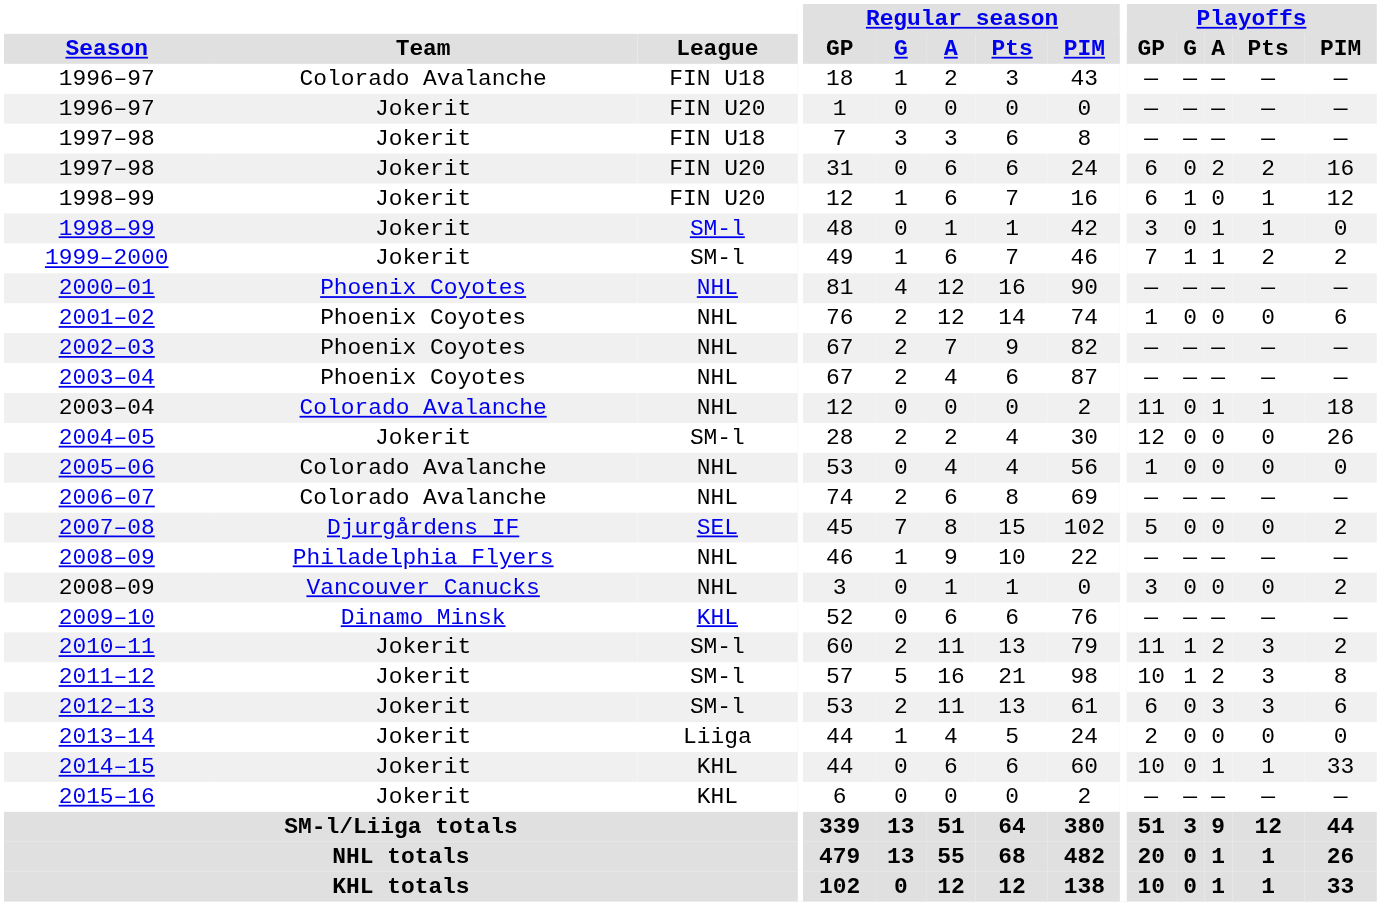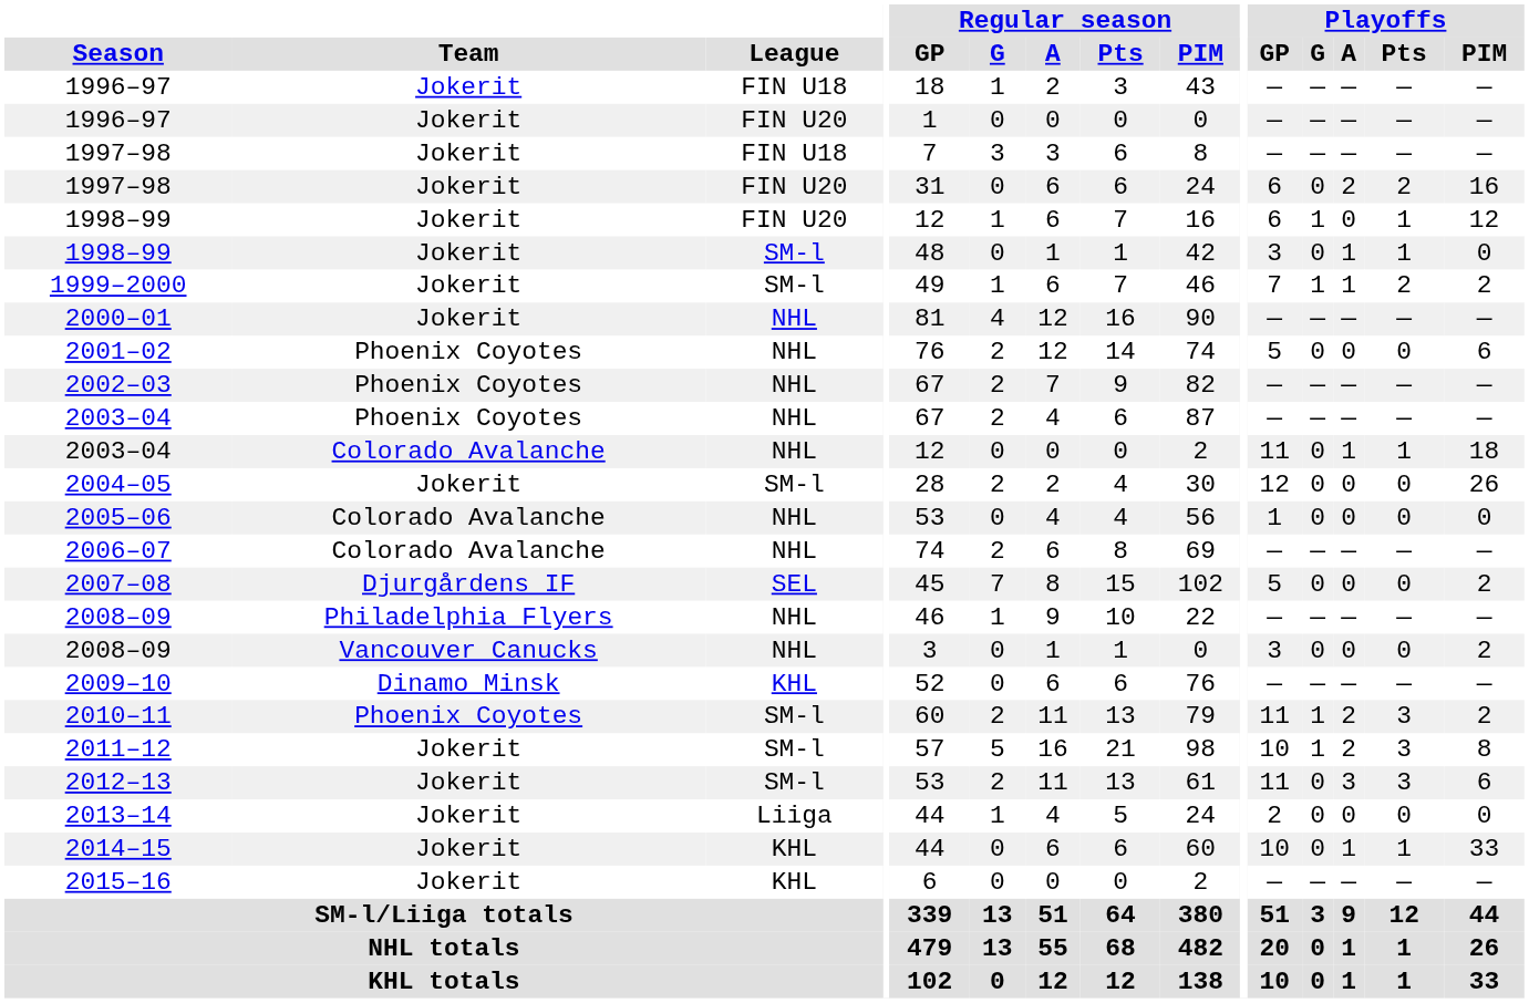 <table border="0" cellpadding="1" cellspacing="0" style="text-align:center; width:60em">
 <tr bgcolor="#e0e0e0">
 <th colspan="3"  bgcolor="#ffffff"></th>
 <th rowspan="99" bgcolor="#ffffff"></th>
 <th colspan="5"><a href='#'>Regular season</a></th>
 <th rowspan="99" bgcolor="#ffffff"></th>
 <th colspan="5"><a href='#'>Playoffs</a></th>
 </tr>
 <tr bgcolor="#e0e0e0">
 <th><a href='#'>Season</a></th>
 <th>Team</th>
 <th>League</th>
 <th>GP</th>
 <th><a href='#'>G</a></th>
 <th><a href='#'>A</a></th>
 <th><a href='#'>Pts</a></th>
 <th><a href='#'>PIM</a></th>
 <th>GP</th>
 <th>G</th>
 <th>A</th>
 <th>Pts</th>
 <th>PIM</th>
 </tr>
 <tr>
 <td>1996–97</td>
-<td>Colorado Avalanche</td>
+<td><a href='#'>Jokerit</a></td>
 <td>FIN U18</td>
 <td>18</td>
 <td>1</td>
 <td>2</td>
 <td>3</td>
 <td>43</td>
 <td>—</td>
 <td>—</td>
 <td>—</td>
 <td>—</td>
 <td>—</td>
 </tr>
 <tr bgcolor="#f0f0f0">
 <td>1996–97</td>
 <td>Jokerit</td>
 <td>FIN U20</td>
 <td>1</td>
 <td>0</td>
 <td>0</td>
 <td>0</td>
 <td>0</td>
 <td>—</td>
 <td>—</td>
 <td>—</td>
 <td>—</td>
 <td>—</td>
 </tr>
 <tr>
 <td>1997–98</td>
 <td>Jokerit</td>
 <td>FIN U18</td>
 <td>7</td>
 <td>3</td>
 <td>3</td>
 <td>6</td>
 <td>8</td>
 <td>—</td>
 <td>—</td>
 <td>—</td>
 <td>—</td>
 <td>—</td>
 </tr>
 <tr bgcolor="#f0f0f0">
 <td>1997–98</td>
 <td>Jokerit</td>
 <td>FIN U20</td>
 <td>31</td>
 <td>0</td>
 <td>6</td>
 <td>6</td>
 <td>24</td>
 <td>6</td>
 <td>0</td>
 <td>2</td>
 <td>2</td>
 <td>16</td>
 </tr>
 <tr>
 <td>1998–99</td>
 <td>Jokerit</td>
 <td>FIN U20</td>
 <td>12</td>
 <td>1</td>
 <td>6</td>
 <td>7</td>
 <td>16</td>
 <td>6</td>
 <td>1</td>
 <td>0</td>
 <td>1</td>
 <td>12</td>
 </tr>
 <tr bgcolor="#f0f0f0">
 <td><a href='#'>1998–99</a></td>
 <td>Jokerit</td>
 <td><a href='#'>SM-l</a></td>
 <td>48</td>
 <td>0</td>
 <td>1</td>
 <td>1</td>
 <td>42</td>
 <td>3</td>
 <td>0</td>
 <td>1</td>
 <td>1</td>
 <td>0</td>
 </tr>
 <tr>
 <td><a href='#'>1999–2000</a></td>
 <td>Jokerit</td>
 <td>SM-l</td>
 <td>49</td>
 <td>1</td>
 <td>6</td>
 <td>7</td>
 <td>46</td>
 <td>7</td>
 <td>1</td>
 <td>1</td>
 <td>2</td>
 <td>2</td>
 </tr>
 <tr bgcolor="#f0f0f0">
 <td><a href='#'>2000–01</a></td>
-<td><a href='#'>Phoenix Coyotes</a></td>
+<td>Jokerit</td>
 <td><a href='#'>NHL</a></td>
 <td>81</td>
 <td>4</td>
 <td>12</td>
 <td>16</td>
 <td>90</td>
 <td>—</td>
 <td>—</td>
 <td>—</td>
 <td>—</td>
 <td>—</td>
 </tr>
 <tr>
 <td><a href='#'>2001–02</a></td>
 <td>Phoenix Coyotes</td>
 <td>NHL</td>
 <td>76</td>
 <td>2</td>
 <td>12</td>
 <td>14</td>
 <td>74</td>
-<td>1</td>
+<td>5</td>
 <td>0</td>
 <td>0</td>
 <td>0</td>
 <td>6</td>
 </tr>
 <tr bgcolor="#f0f0f0">
 <td><a href='#'>2002–03</a></td>
 <td>Phoenix Coyotes</td>
 <td>NHL</td>
 <td>67</td>
 <td>2</td>
 <td>7</td>
 <td>9</td>
 <td>82</td>
 <td>—</td>
 <td>—</td>
 <td>—</td>
 <td>—</td>
 <td>—</td>
 </tr>
 <tr>
 <td><a href='#'>2003–04</a></td>
 <td>Phoenix Coyotes</td>
 <td>NHL</td>
 <td>67</td>
 <td>2</td>
 <td>4</td>
 <td>6</td>
 <td>87</td>
 <td>—</td>
 <td>—</td>
 <td>—</td>
 <td>—</td>
 <td>—</td>
 </tr>
 <tr bgcolor="#f0f0f0">
 <td>2003–04</td>
 <td><a href='#'>Colorado Avalanche</a></td>
 <td>NHL</td>
 <td>12</td>
 <td>0</td>
 <td>0</td>
 <td>0</td>
 <td>2</td>
 <td>11</td>
 <td>0</td>
 <td>1</td>
 <td>1</td>
 <td>18</td>
 </tr>
 <tr>
 <td><a href='#'>2004–05</a></td>
 <td>Jokerit</td>
 <td>SM-l</td>
 <td>28</td>
 <td>2</td>
 <td>2</td>
 <td>4</td>
 <td>30</td>
 <td>12</td>
 <td>0</td>
 <td>0</td>
 <td>0</td>
 <td>26</td>
 </tr>
 <tr bgcolor="#f0f0f0">
 <td><a href='#'>2005–06</a></td>
 <td>Colorado Avalanche</td>
 <td>NHL</td>
 <td>53</td>
 <td>0</td>
 <td>4</td>
 <td>4</td>
 <td>56</td>
 <td>1</td>
 <td>0</td>
 <td>0</td>
 <td>0</td>
 <td>0</td>
 </tr>
 <tr>
 <td><a href='#'>2006–07</a></td>
 <td>Colorado Avalanche</td>
 <td>NHL</td>
 <td>74</td>
 <td>2</td>
 <td>6</td>
 <td>8</td>
 <td>69</td>
 <td>—</td>
 <td>—</td>
 <td>—</td>
 <td>—</td>
 <td>—</td>
 </tr>
 <tr bgcolor="#f0f0f0">
 <td><a href='#'>2007–08</a></td>
 <td><a href='#'>Djurgårdens IF</a></td>
 <td><a href='#'>SEL</a></td>
 <td>45</td>
 <td>7</td>
 <td>8</td>
 <td>15</td>
 <td>102</td>
 <td>5</td>
 <td>0</td>
 <td>0</td>
 <td>0</td>
 <td>2</td>
 </tr>
 <tr>
 <td><a href='#'>2008–09</a></td>
 <td><a href='#'>Philadelphia Flyers</a></td>
 <td>NHL</td>
 <td>46</td>
 <td>1</td>
 <td>9</td>
 <td>10</td>
 <td>22</td>
 <td>—</td>
 <td>—</td>
 <td>—</td>
 <td>—</td>
 <td>—</td>
 </tr>
 <tr bgcolor="#f0f0f0">
 <td>2008–09</td>
 <td><a href='#'>Vancouver Canucks</a></td>
 <td>NHL</td>
 <td>3</td>
 <td>0</td>
 <td>1</td>
 <td>1</td>
 <td>0</td>
 <td>3</td>
 <td>0</td>
 <td>0</td>
 <td>0</td>
 <td>2</td>
 </tr>
 <tr>
 <td><a href='#'>2009–10</a></td>
 <td><a href='#'>Dinamo Minsk</a></td>
 <td><a href='#'>KHL</a></td>
 <td>52</td>
 <td>0</td>
 <td>6</td>
 <td>6</td>
 <td>76</td>
 <td>—</td>
 <td>—</td>
 <td>—</td>
 <td>—</td>
 <td>—</td>
 </tr>
 <tr bgcolor="#f0f0f0">
 <td><a href='#'>2010–11</a></td>
-<td>Jokerit</td>
+<td><a href='#'>Phoenix Coyotes</a></td>
 <td>SM-l</td>
 <td>60</td>
 <td>2</td>
 <td>11</td>
 <td>13</td>
 <td>79</td>
 <td>11</td>
 <td>1</td>
 <td>2</td>
 <td>3</td>
 <td>2</td>
 </tr>
 <tr>
 <td><a href='#'>2011–12</a></td>
 <td>Jokerit</td>
 <td>SM-l</td>
 <td>57</td>
 <td>5</td>
 <td>16</td>
 <td>21</td>
 <td>98</td>
 <td>10</td>
 <td>1</td>
 <td>2</td>
 <td>3</td>
 <td>8</td>
 </tr>
 <tr bgcolor="#f0f0f0">
 <td><a href='#'>2012–13</a></td>
 <td>Jokerit</td>
 <td>SM-l</td>
 <td>53</td>
 <td>2</td>
 <td>11</td>
 <td>13</td>
 <td>61</td>
-<td>6</td>
+<td>11</td>
 <td>0</td>
 <td>3</td>
 <td>3</td>
 <td>6</td>
 </tr>
 <tr>
 <td><a href='#'>2013–14</a></td>
 <td>Jokerit</td>
 <td>Liiga</td>
 <td>44</td>
 <td>1</td>
 <td>4</td>
 <td>5</td>
 <td>24</td>
 <td>2</td>
 <td>0</td>
 <td>0</td>
 <td>0</td>
 <td>0</td>
 </tr>
 <tr bgcolor="#f0f0f0">
 <td><a href='#'>2014–15</a></td>
 <td>Jokerit</td>
 <td>KHL</td>
 <td>44</td>
 <td>0</td>
 <td>6</td>
 <td>6</td>
 <td>60</td>
 <td>10</td>
 <td>0</td>
 <td>1</td>
 <td>1</td>
 <td>33</td>
 </tr>
 <tr>
 <td><a href='#'>2015–16</a></td>
 <td>Jokerit</td>
 <td>KHL</td>
 <td>6</td>
 <td>0</td>
 <td>0</td>
 <td>0</td>
 <td>2</td>
 <td>—</td>
 <td>—</td>
 <td>—</td>
 <td>—</td>
 <td>—</td>
 </tr>
 <tr bgcolor="#e0e0e0">
 <th colspan="3">SM-l/Liiga totals</th>
 <th>339</th>
 <th>13</th>
 <th>51</th>
 <th>64</th>
 <th>380</th>
 <th>51</th>
 <th>3</th>
 <th>9</th>
 <th>12</th>
 <th>44</th>
 </tr>
 <tr bgcolor="#e0e0e0">
 <th colspan="3">NHL totals</th>
 <th>479</th>
 <th>13</th>
 <th>55</th>
 <th>68</th>
 <th>482</th>
 <th>20</th>
 <th>0</th>
 <th>1</th>
 <th>1</th>
 <th>26</th>
 </tr>
 <tr bgcolor="#e0e0e0">
 <th colspan="3">KHL totals</th>
 <th>102</th>
 <th>0</th>
 <th>12</th>
 <th>12</th>
 <th>138</th>
 <th>10</th>
 <th>0</th>
 <th>1</th>
 <th>1</th>
 <th>33</th>
 </tr>
 </table>
